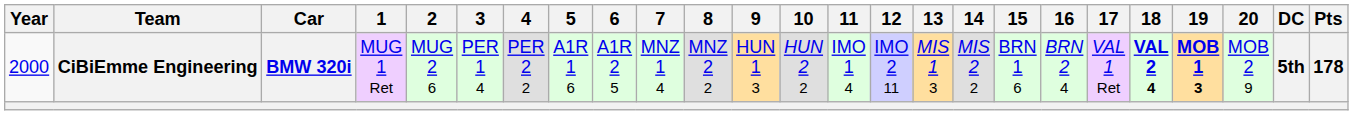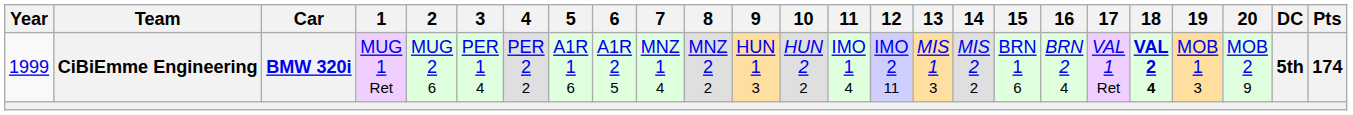 <table class="wikitable" style="text-align:center; font-size:85%">
 <tr>
 <th>Year</th>
 <th>Team</th>
 <th>Car</th>
 <th>1</th>
 <th>2</th>
 <th>3</th>
 <th>4</th>
 <th>5</th>
 <th>6</th>
 <th>7</th>
 <th>8</th>
 <th>9</th>
 <th>10</th>
 <th>11</th>
 <th>12</th>
 <th>13</th>
 <th>14</th>
 <th>15</th>
 <th>16</th>
 <th>17</th>
 <th>18</th>
 <th>19</th>
 <th>20</th>
 <th>DC</th>
 <th>Pts</th>
 </tr>
 <tr>
-<td><a href='#'>2000</a></td>
+<td><a href='#'>1999</a></td>
 <th nowrap>CiBiEmme Engineering</th>
 <th nowrap><a href='#'>BMW 320i</a></th>
 <td style="background:#EFCFFF;"><a href='#'>MUG<br>1</a><br><small>Ret</small></td>
 <td style="background:#DFFFDF;"><a href='#'>MUG<br>2</a><br><small>6</small></td>
 <td style="background:#DFFFDF;"><a href='#'>PER<br>1</a><br><small>4</small></td>
 <td style="background:#DFDFDF;"><a href='#'>PER<br>2</a><br><small>2</small></td>
 <td style="background:#DFFFDF;"><a href='#'>A1R<br>1</a><br><small>6</small></td>
 <td style="background:#DFFFDF;"><a href='#'>A1R<br>2</a><br><small>5</small></td>
 <td style="background:#DFFFDF;"><a href='#'>MNZ<br>1</a><br><small>4</small></td>
 <td style="background:#DFDFDF;"><a href='#'>MNZ<br>2</a><br><small>2</small></td>
 <td style="background:#FFDF9F;"><a href='#'>HUN<br>1</a><br><small>3</small></td>
 <td style="background:#DFDFDF;"><em><a href='#'>HUN<br>2</a></em><br><small>2</small></td>
 <td style="background:#DFFFDF;"><a href='#'>IMO<br>1</a><br><small>4</small></td>
 <td style="background:#CFCFFF;"><a href='#'>IMO<br>2</a><br><small>11</small></td>
 <td style="background:#FFDF9F;"><em><a href='#'>MIS<br>1</a></em><br><small>3</small></td>
 <td style="background:#DFDFDF;"><em><a href='#'>MIS<br>2</a></em><br><small>2</small></td>
 <td style="background:#DFFFDF;"><a href='#'>BRN<br>1</a><br><small>6</small></td>
 <td style="background:#DFFFDF;"><em><a href='#'>BRN<br>2</a></em><br><small>4</small></td>
 <td style="background:#EFCFFF;"><em><a href='#'>VAL<br>1</a></em><br><small>Ret</small></td>
 <td style="background:#DFFFDF;"><strong><a href='#'>VAL<br>2</a><br><small>4</small></strong></td>
-<td style="background:#FFDF9F;"><strong><a href='#'>MOB<br>1</a><br><small>3</small></strong></td>
+<td style="background:#FFDF9F;"><a href='#'>MOB<br>1</a><br><small>3</small></td>
 <td style="background:#DFFFDF;"><a href='#'>MOB<br>2</a><br><small>9</small></td>
 <th>5th</th>
-<th>178</th>
+<th>174</th>
 </tr>
 <tr>
 <th colspan="25"></th>
 </tr>
 </table>
